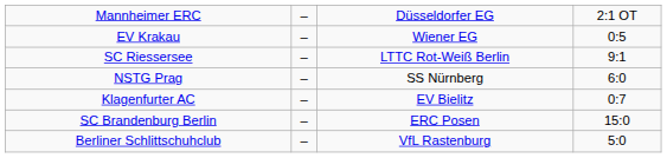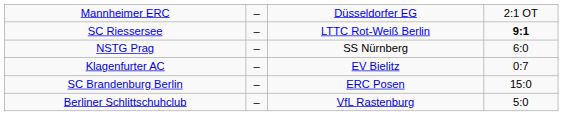 <table class="wikitable" width="50%">
 <tr align="center">
 <td><a href='#'> Mannheimer ERC</a></td>
 <td>–</td>
 <td><a href='#'>Düsseldorfer EG</a></td>
 <td>2:1 OT</td>
 </tr>
 <tr align="center">
-<td><a href='#'> EV Krakau</a></td>
-<td>–</td>
-<td><a href='#'> Wiener EG</a></td>
-<td>0:5</td>
-</tr>
-<tr align="center">
 <td><a href='#'>SC Riessersee</a></td>
 <td>–</td>
 <td><a href='#'>LTTC Rot-Weiß Berlin</a></td>
-<td>9:1</td>
+<td><strong>9:1</strong></td>
 </tr>
 <tr align="center">
 <td><a href='#'>NSTG Prag</a></td>
 <td>–</td>
 <td>SS Nürnberg</td>
 <td>6:0</td>
 </tr>
 <tr align="center">
 <td><a href='#'> Klagenfurter AC</a></td>
 <td>–</td>
 <td><a href='#'>EV Bielitz</a></td>
 <td>0:7</td>
 </tr>
 <tr align="center">
 <td><a href='#'> SC Brandenburg Berlin</a></td>
 <td>–</td>
 <td><a href='#'>ERC Posen</a></td>
 <td>15:0</td>
 </tr>
 <tr align="center">
 <td><a href='#'>Berliner Schlittschuhclub</a></td>
 <td>–</td>
 <td><a href='#'>VfL Rastenburg</a></td>
 <td>5:0</td>
 </tr>
 </table>
